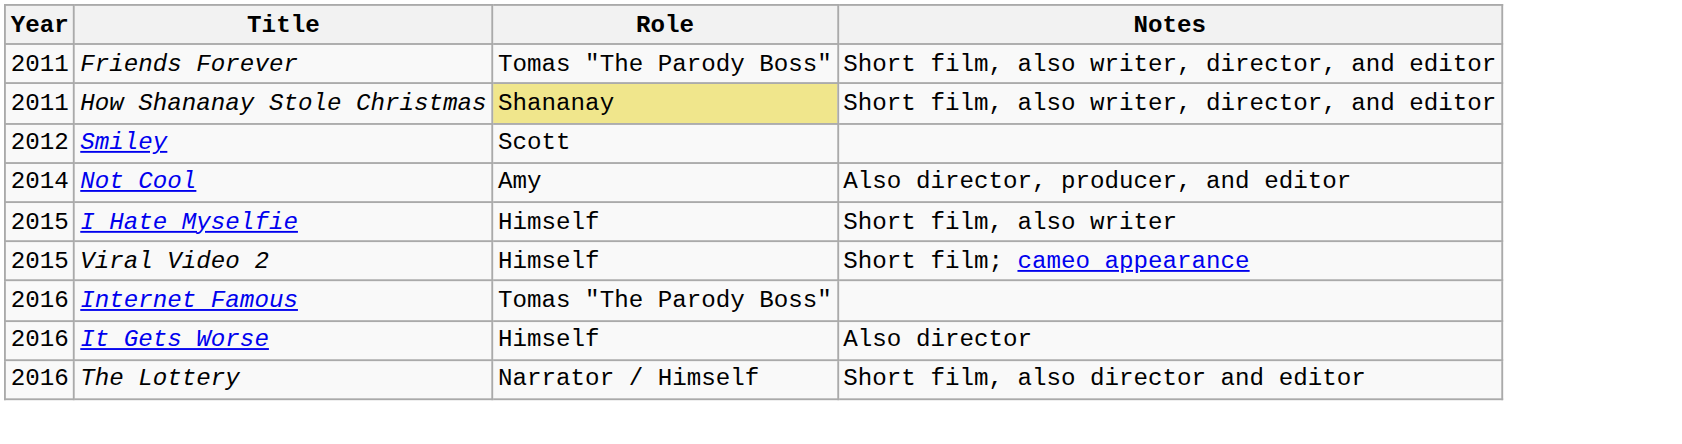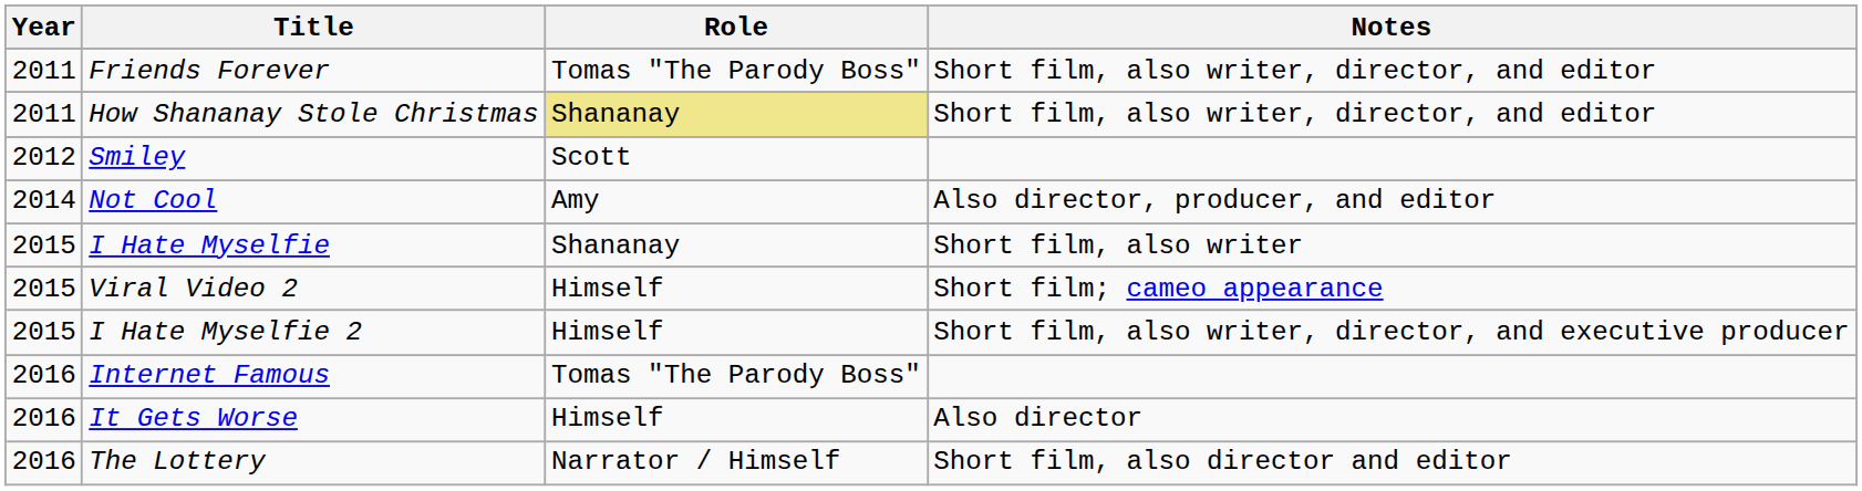 <table class="wikitable plainrowheaders sortable">
 <tr>
 <th scope="col">Year</th>
 <th scope="col">Title</th>
 <th scope="col">Role</th>
 <th scope="col" class="unsortable">Notes</th>
 </tr>
 <tr>
 <td>2011</td>
 <td><em>Friends Forever</em></td>
 <td>Tomas "The Parody Boss"</td>
 <td>Short film, also writer, director, and editor</td>
 </tr>
 <tr>
 <td>2011</td>
 <td><em>How Shananay Stole Christmas</em></td>
 <td style="background: khaki;">Shananay</td>
 <td>Short film, also writer, director, and editor</td>
 </tr>
 <tr>
 <td>2012</td>
 <td><em><a href='#'>Smiley</a></em></td>
 <td>Scott</td>
 <td></td>
 </tr>
 <tr>
 <td>2014</td>
 <td><em><a href='#'>Not Cool</a></em></td>
 <td>Amy</td>
 <td>Also director, producer, and editor</td>
 </tr>
 <tr>
 <td>2015</td>
 <td><em><a href='#'>I Hate Myselfie</a></em></td>
-<td>Himself</td>
+<td>Shananay</td>
 <td>Short film, also writer</td>
 </tr>
 <tr>
 <td>2015</td>
 <td><em>Viral Video 2</em></td>
 <td>Himself</td>
 <td>Short film; <a href='#'>cameo appearance</a></td>
+</tr>
+<tr>
+<td>2015</td>
+<td><em>I Hate Myselfie 2</em></td>
+<td>Himself</td>
+<td>Short film, also writer, director, and executive producer</td>
 </tr>
 <tr>
 <td>2016</td>
 <td><em><a href='#'>Internet Famous</a></em></td>
 <td>Tomas "The Parody Boss"</td>
 <td></td>
 </tr>
 <tr>
 <td>2016</td>
 <td><em><a href='#'>It Gets Worse</a></em></td>
 <td>Himself</td>
 <td>Also director</td>
 </tr>
 <tr>
 <td>2016</td>
 <td><em>The Lottery</em></td>
 <td>Narrator / Himself</td>
 <td>Short film, also director and editor</td>
 </tr>
 </table>
